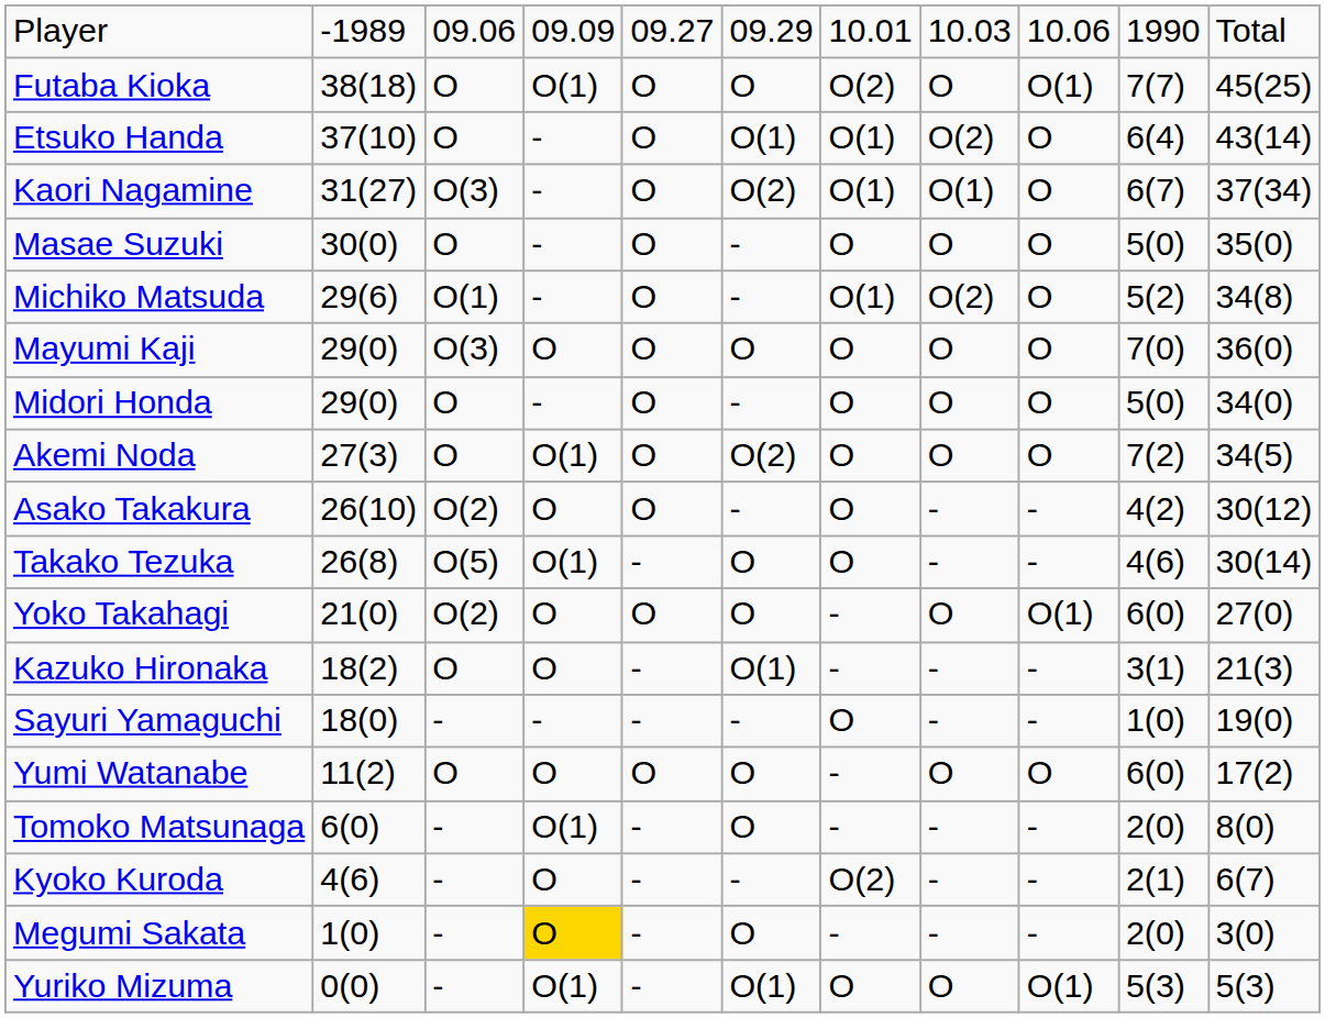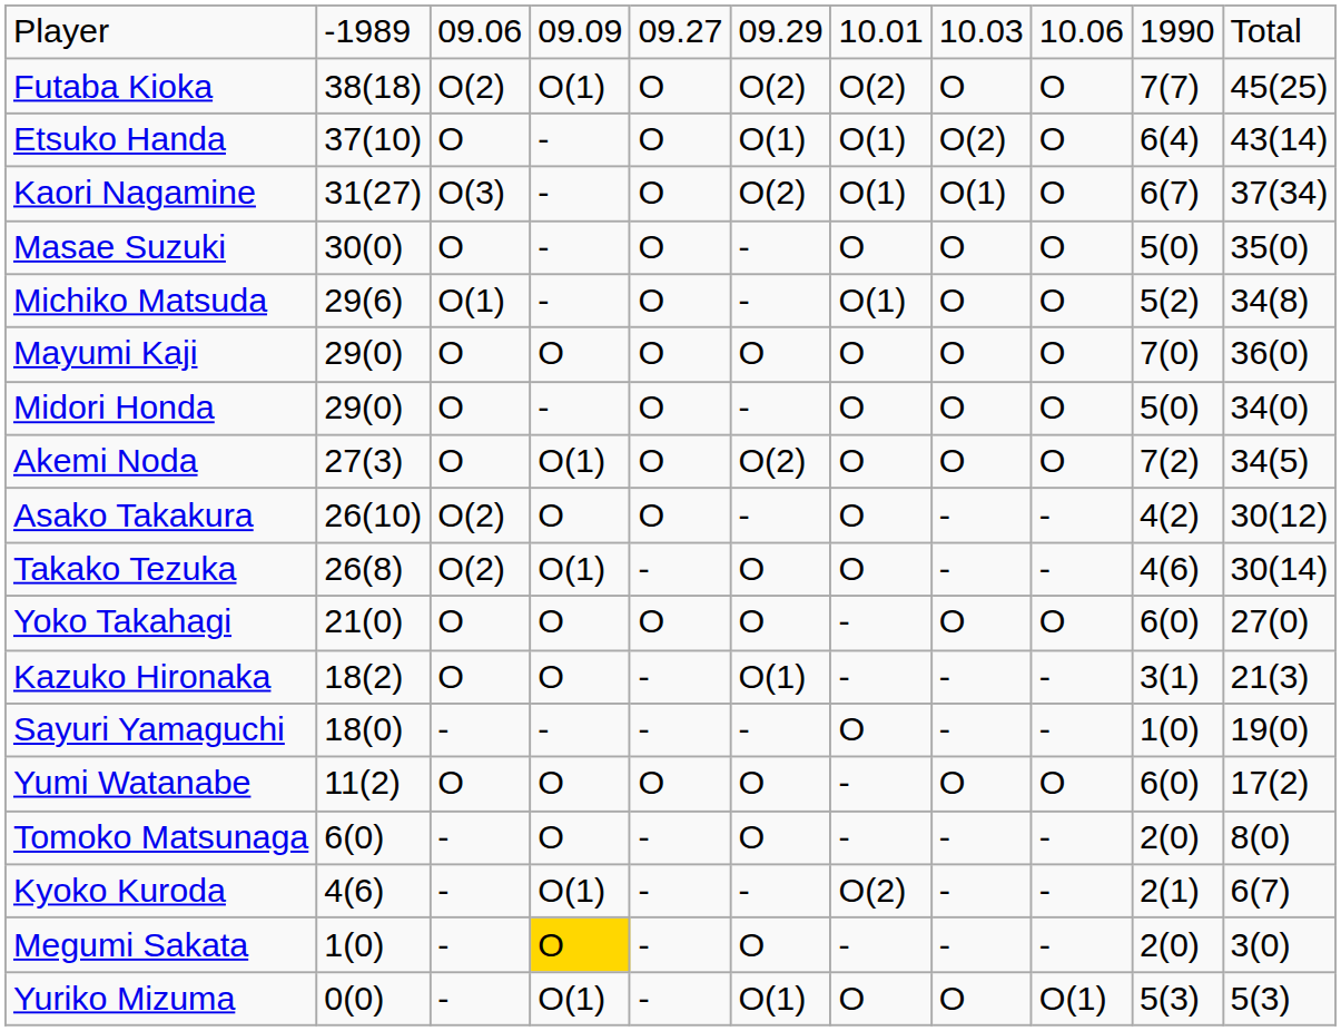 <table class="wikitable" style="text-align:left;">
 <tr>
 <td>Player</td>
 <td>-1989</td>
 <td>09.06</td>
 <td>09.09</td>
 <td>09.27</td>
 <td>09.29</td>
 <td>10.01</td>
 <td>10.03</td>
 <td>10.06</td>
 <td>1990</td>
 <td>Total</td>
 </tr>
 <tr>
 <td><a href='#'>Futaba Kioka</a></td>
 <td>38(18)</td>
-<td>O</td>
+<td>O(2)</td>
 <td>O(1)</td>
 <td>O</td>
-<td>O</td>
+<td>O(2)</td>
 <td>O(2)</td>
 <td>O</td>
-<td>O(1)</td>
+<td>O</td>
 <td>7(7)</td>
 <td>45(25)</td>
 </tr>
 <tr>
 <td><a href='#'>Etsuko Handa</a></td>
 <td>37(10)</td>
 <td>O</td>
 <td>-</td>
 <td>O</td>
 <td>O(1)</td>
 <td>O(1)</td>
 <td>O(2)</td>
 <td>O</td>
 <td>6(4)</td>
 <td>43(14)</td>
 </tr>
 <tr>
 <td><a href='#'>Kaori Nagamine</a></td>
 <td>31(27)</td>
 <td>O(3)</td>
 <td>-</td>
 <td>O</td>
 <td>O(2)</td>
 <td>O(1)</td>
 <td>O(1)</td>
 <td>O</td>
 <td>6(7)</td>
 <td>37(34)</td>
 </tr>
 <tr>
 <td><a href='#'>Masae Suzuki</a></td>
 <td>30(0)</td>
 <td>O</td>
 <td>-</td>
 <td>O</td>
 <td>-</td>
 <td>O</td>
 <td>O</td>
 <td>O</td>
 <td>5(0)</td>
 <td>35(0)</td>
 </tr>
 <tr>
 <td><a href='#'>Michiko Matsuda</a></td>
 <td>29(6)</td>
 <td>O(1)</td>
 <td>-</td>
 <td>O</td>
 <td>-</td>
 <td>O(1)</td>
-<td>O(2)</td>
+<td>O</td>
 <td>O</td>
 <td>5(2)</td>
 <td>34(8)</td>
 </tr>
 <tr>
 <td><a href='#'>Mayumi Kaji</a></td>
 <td>29(0)</td>
-<td>O(3)</td>
+<td>O</td>
 <td>O</td>
 <td>O</td>
 <td>O</td>
 <td>O</td>
 <td>O</td>
 <td>O</td>
 <td>7(0)</td>
 <td>36(0)</td>
 </tr>
 <tr>
 <td><a href='#'>Midori Honda</a></td>
 <td>29(0)</td>
 <td>O</td>
 <td>-</td>
 <td>O</td>
 <td>-</td>
 <td>O</td>
 <td>O</td>
 <td>O</td>
 <td>5(0)</td>
 <td>34(0)</td>
 </tr>
 <tr>
 <td><a href='#'>Akemi Noda</a></td>
 <td>27(3)</td>
 <td>O</td>
 <td>O(1)</td>
 <td>O</td>
 <td>O(2)</td>
 <td>O</td>
 <td>O</td>
 <td>O</td>
 <td>7(2)</td>
 <td>34(5)</td>
 </tr>
 <tr>
 <td><a href='#'>Asako Takakura</a></td>
 <td>26(10)</td>
 <td>O(2)</td>
 <td>O</td>
 <td>O</td>
 <td>-</td>
 <td>O</td>
 <td>-</td>
 <td>-</td>
 <td>4(2)</td>
 <td>30(12)</td>
 </tr>
 <tr>
 <td><a href='#'>Takako Tezuka</a></td>
 <td>26(8)</td>
-<td>O(5)</td>
+<td>O(2)</td>
 <td>O(1)</td>
 <td>-</td>
 <td>O</td>
 <td>O</td>
 <td>-</td>
 <td>-</td>
 <td>4(6)</td>
 <td>30(14)</td>
 </tr>
 <tr>
 <td><a href='#'>Yoko Takahagi</a></td>
 <td>21(0)</td>
-<td>O(2)</td>
+<td>O</td>
 <td>O</td>
 <td>O</td>
 <td>O</td>
 <td>-</td>
 <td>O</td>
-<td>O(1)</td>
+<td>O</td>
 <td>6(0)</td>
 <td>27(0)</td>
 </tr>
 <tr>
 <td><a href='#'>Kazuko Hironaka</a></td>
 <td>18(2)</td>
 <td>O</td>
 <td>O</td>
 <td>-</td>
 <td>O(1)</td>
 <td>-</td>
 <td>-</td>
 <td>-</td>
 <td>3(1)</td>
 <td>21(3)</td>
 </tr>
 <tr>
 <td><a href='#'>Sayuri Yamaguchi</a></td>
 <td>18(0)</td>
 <td>-</td>
 <td>-</td>
 <td>-</td>
 <td>-</td>
 <td>O</td>
 <td>-</td>
 <td>-</td>
 <td>1(0)</td>
 <td>19(0)</td>
 </tr>
 <tr>
 <td><a href='#'>Yumi Watanabe</a></td>
 <td>11(2)</td>
 <td>O</td>
 <td>O</td>
 <td>O</td>
 <td>O</td>
 <td>-</td>
 <td>O</td>
 <td>O</td>
 <td>6(0)</td>
 <td>17(2)</td>
 </tr>
 <tr>
 <td><a href='#'>Tomoko Matsunaga</a></td>
 <td>6(0)</td>
 <td>-</td>
-<td>O(1)</td>
+<td>O</td>
 <td>-</td>
 <td>O</td>
 <td>-</td>
 <td>-</td>
 <td>-</td>
 <td>2(0)</td>
 <td>8(0)</td>
 </tr>
 <tr>
 <td><a href='#'>Kyoko Kuroda</a></td>
 <td>4(6)</td>
 <td>-</td>
-<td>O</td>
+<td>O(1)</td>
 <td>-</td>
 <td>-</td>
 <td>O(2)</td>
 <td>-</td>
 <td>-</td>
 <td>2(1)</td>
 <td>6(7)</td>
 </tr>
 <tr>
 <td><a href='#'>Megumi Sakata</a></td>
 <td>1(0)</td>
 <td>-</td>
 <td style="background: gold;">O</td>
 <td>-</td>
 <td>O</td>
 <td>-</td>
 <td>-</td>
 <td>-</td>
 <td>2(0)</td>
 <td>3(0)</td>
 </tr>
 <tr>
 <td><a href='#'>Yuriko Mizuma</a></td>
 <td>0(0)</td>
 <td>-</td>
 <td>O(1)</td>
 <td>-</td>
 <td>O(1)</td>
 <td>O</td>
 <td>O</td>
 <td>O(1)</td>
 <td>5(3)</td>
 <td>5(3)</td>
 </tr>
 </table>
